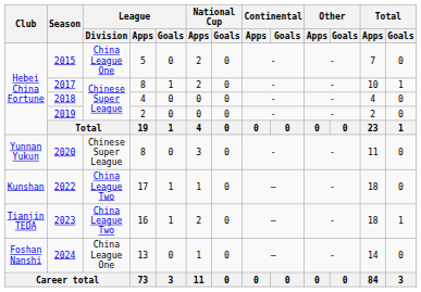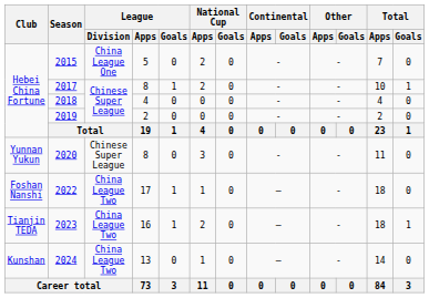 <table class="wikitable" style="text-align: center">
 <tr>
 <th rowspan="2">Club</th>
 <th rowspan="2">Season</th>
 <th colspan="3">League</th>
 <th colspan="2">National Cup</th>
 <th colspan="2">Continental</th>
 <th colspan="2">Other</th>
 <th colspan="2">Total</th>
 </tr>
 <tr>
 <th>Division</th>
 <th>Apps</th>
 <th>Goals</th>
 <th>Apps</th>
 <th>Goals</th>
 <th>Apps</th>
 <th>Goals</th>
 <th>Apps</th>
 <th>Goals</th>
 <th>Apps</th>
 <th>Goals</th>
 </tr>
 <tr>
 <td rowspan=5><a href='#'>Hebei China Fortune</a></td>
 <td><a href='#'>2015</a></td>
 <td><a href='#'>China League One</a></td>
 <td>5</td>
 <td>0</td>
 <td>2</td>
 <td>0</td>
 <td colspan="2">-</td>
 <td colspan="2">-</td>
 <td>7</td>
 <td>0</td>
 </tr>
 <tr>
 <td><a href='#'>2017</a></td>
 <td rowspan=3><a href='#'>Chinese Super League</a></td>
 <td>8</td>
 <td>1</td>
 <td>2</td>
 <td>0</td>
 <td colspan="2">-</td>
 <td colspan="2">-</td>
 <td>10</td>
 <td>1</td>
 </tr>
 <tr>
 <td><a href='#'>2018</a></td>
 <td>4</td>
 <td>0</td>
 <td>0</td>
 <td>0</td>
 <td colspan="2">-</td>
 <td colspan="2">-</td>
 <td>4</td>
 <td>0</td>
 </tr>
 <tr>
 <td><a href='#'>2019</a></td>
 <td>2</td>
 <td>0</td>
 <td>0</td>
 <td>0</td>
 <td colspan="2">-</td>
 <td colspan="2">-</td>
 <td>2</td>
 <td>0</td>
 </tr>
 <tr>
 <th colspan=2>Total</th>
 <th>19</th>
 <th>1</th>
 <th>4</th>
 <th>0</th>
 <th>0</th>
 <th>0</th>
 <th>0</th>
 <th>0</th>
 <th>23</th>
 <th>1</th>
 </tr>
 <tr>
 <td><a href='#'>Yunnan Yukun</a></td>
 <td><a href='#'>2020</a></td>
 <td>Chinese Super League</td>
 <td>8</td>
 <td>0</td>
 <td>3</td>
 <td>0</td>
 <td colspan="2">-</td>
 <td colspan="2">-</td>
 <td>11</td>
 <td>0</td>
 </tr>
 <tr>
-<td><a href='#'>Kunshan</a></td>
+<td><a href='#'>Foshan Nanshi</a></td>
 <td><a href='#'>2022</a></td>
 <td><a href='#'>China League Two</a></td>
 <td>17</td>
 <td>1</td>
 <td>1</td>
 <td>0</td>
 <td colspan="2">–</td>
 <td colspan="2">-</td>
 <td>18</td>
 <td>0</td>
 </tr>
 <tr>
 <td><a href='#'>Tianjin TEDA</a></td>
 <td><a href='#'>2023</a></td>
 <td><a href='#'>China League Two</a></td>
 <td>16</td>
 <td>1</td>
 <td>2</td>
 <td>0</td>
 <td colspan="2">–</td>
 <td colspan="2">-</td>
 <td>18</td>
 <td>1</td>
 </tr>
 <tr>
-<td><a href='#'>Foshan Nanshi</a></td>
+<td><a href='#'>Kunshan</a></td>
 <td><a href='#'>2024</a></td>
-<td>China League One</td>
+<td><a href='#'>China League Two</a></td>
 <td>13</td>
 <td>0</td>
 <td>1</td>
 <td>0</td>
 <td colspan="2">–</td>
 <td colspan="2">-</td>
 <td>14</td>
 <td>0</td>
 </tr>
 <tr>
 <th colspan=3>Career total</th>
 <th>73</th>
 <th>3</th>
 <th>11</th>
 <th>0</th>
 <th>0</th>
 <th>0</th>
 <th>0</th>
 <th>0</th>
 <th>84</th>
 <th>3</th>
 </tr>
 </table>
